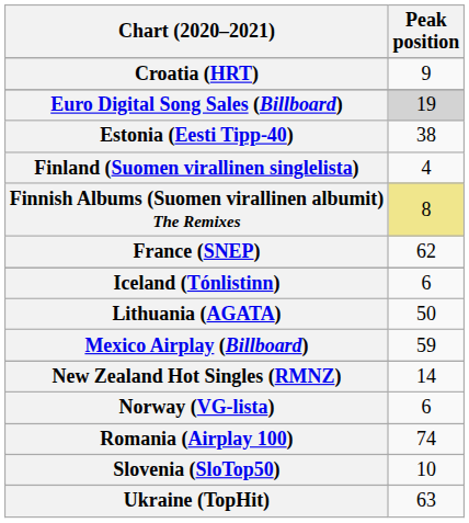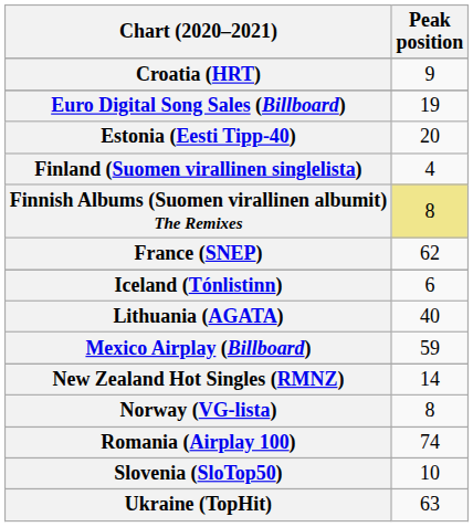 <table class="wikitable sortable plainrowheaders" style="text-align:center">
 <tr>
 <th scope="col">Chart (2020–2021)</th>
 <th scope="col">Peak<br>position</th>
 </tr>
 <tr>
 </tr>
 <tr>
 </tr>
 <tr>
 </tr>
 <tr>
 </tr>
 <tr>
 <th scope="row">Croatia (<a href='#'>HRT</a>)</th>
 <td>9</td>
 </tr>
 <tr>
 </tr>
 <tr>
 </tr>
 <tr>
 <th scope="row"><a href='#'>Euro Digital Song Sales</a> (<em><a href='#'>Billboard</a></em>)</th>
-<td style="background: lightgrey;">19</td>
+<td>19</td>
 </tr>
 <tr>
 <th scope="row">Estonia (<a href='#'>Eesti Tipp-40</a>)</th>
-<td>38</td>
+<td>20</td>
 </tr>
 <tr>
 <th scope="row">Finland (<a href='#'>Suomen virallinen singlelista</a>)</th>
 <td>4</td>
 </tr>
 <tr>
 <th scope="row">Finnish Albums (Suomen virallinen albumit)<br><small><em>The Remixes</em></small></th>
 <td style="background: khaki;">8</td>
 </tr>
 <tr>
 <th scope="row">France (<a href='#'>SNEP</a>)</th>
 <td>62</td>
 </tr>
 <tr>
 </tr>
 <tr>
 </tr>
 <tr>
 </tr>
 <tr>
 <th scope="row">Iceland (<a href='#'>Tónlistinn</a>)</th>
 <td>6</td>
 </tr>
 <tr>
 <th scope="row">Lithuania (<a href='#'>AGATA</a>)</th>
-<td>50</td>
+<td>40</td>
 </tr>
 <tr>
 <th scope="row"><a href='#'>Mexico Airplay</a> (<em><a href='#'>Billboard</a></em>)</th>
 <td>59</td>
 </tr>
 <tr>
 </tr>
 <tr>
 </tr>
 <tr>
 <th scope="row">New Zealand Hot Singles (<a href='#'>RMNZ</a>)</th>
 <td>14</td>
 </tr>
 <tr>
 <th scope="row">Norway (<a href='#'>VG-lista</a>)</th>
-<td>6</td>
+<td>8</td>
 </tr>
 <tr>
 </tr>
 <tr>
 <th scope="row">Romania (<a href='#'>Airplay 100</a>)</th>
 <td>74</td>
 </tr>
 <tr>
 </tr>
 <tr>
 </tr>
 <tr>
 </tr>
 <tr>
 <th scope="row">Slovenia (<a href='#'>SloTop50</a>)</th>
 <td>10</td>
 </tr>
 <tr>
 </tr>
 <tr>
 </tr>
 <tr>
 </tr>
 <tr>
 <th scope="row">Ukraine (TopHit)</th>
 <td>63</td>
 </tr>
 </table>
